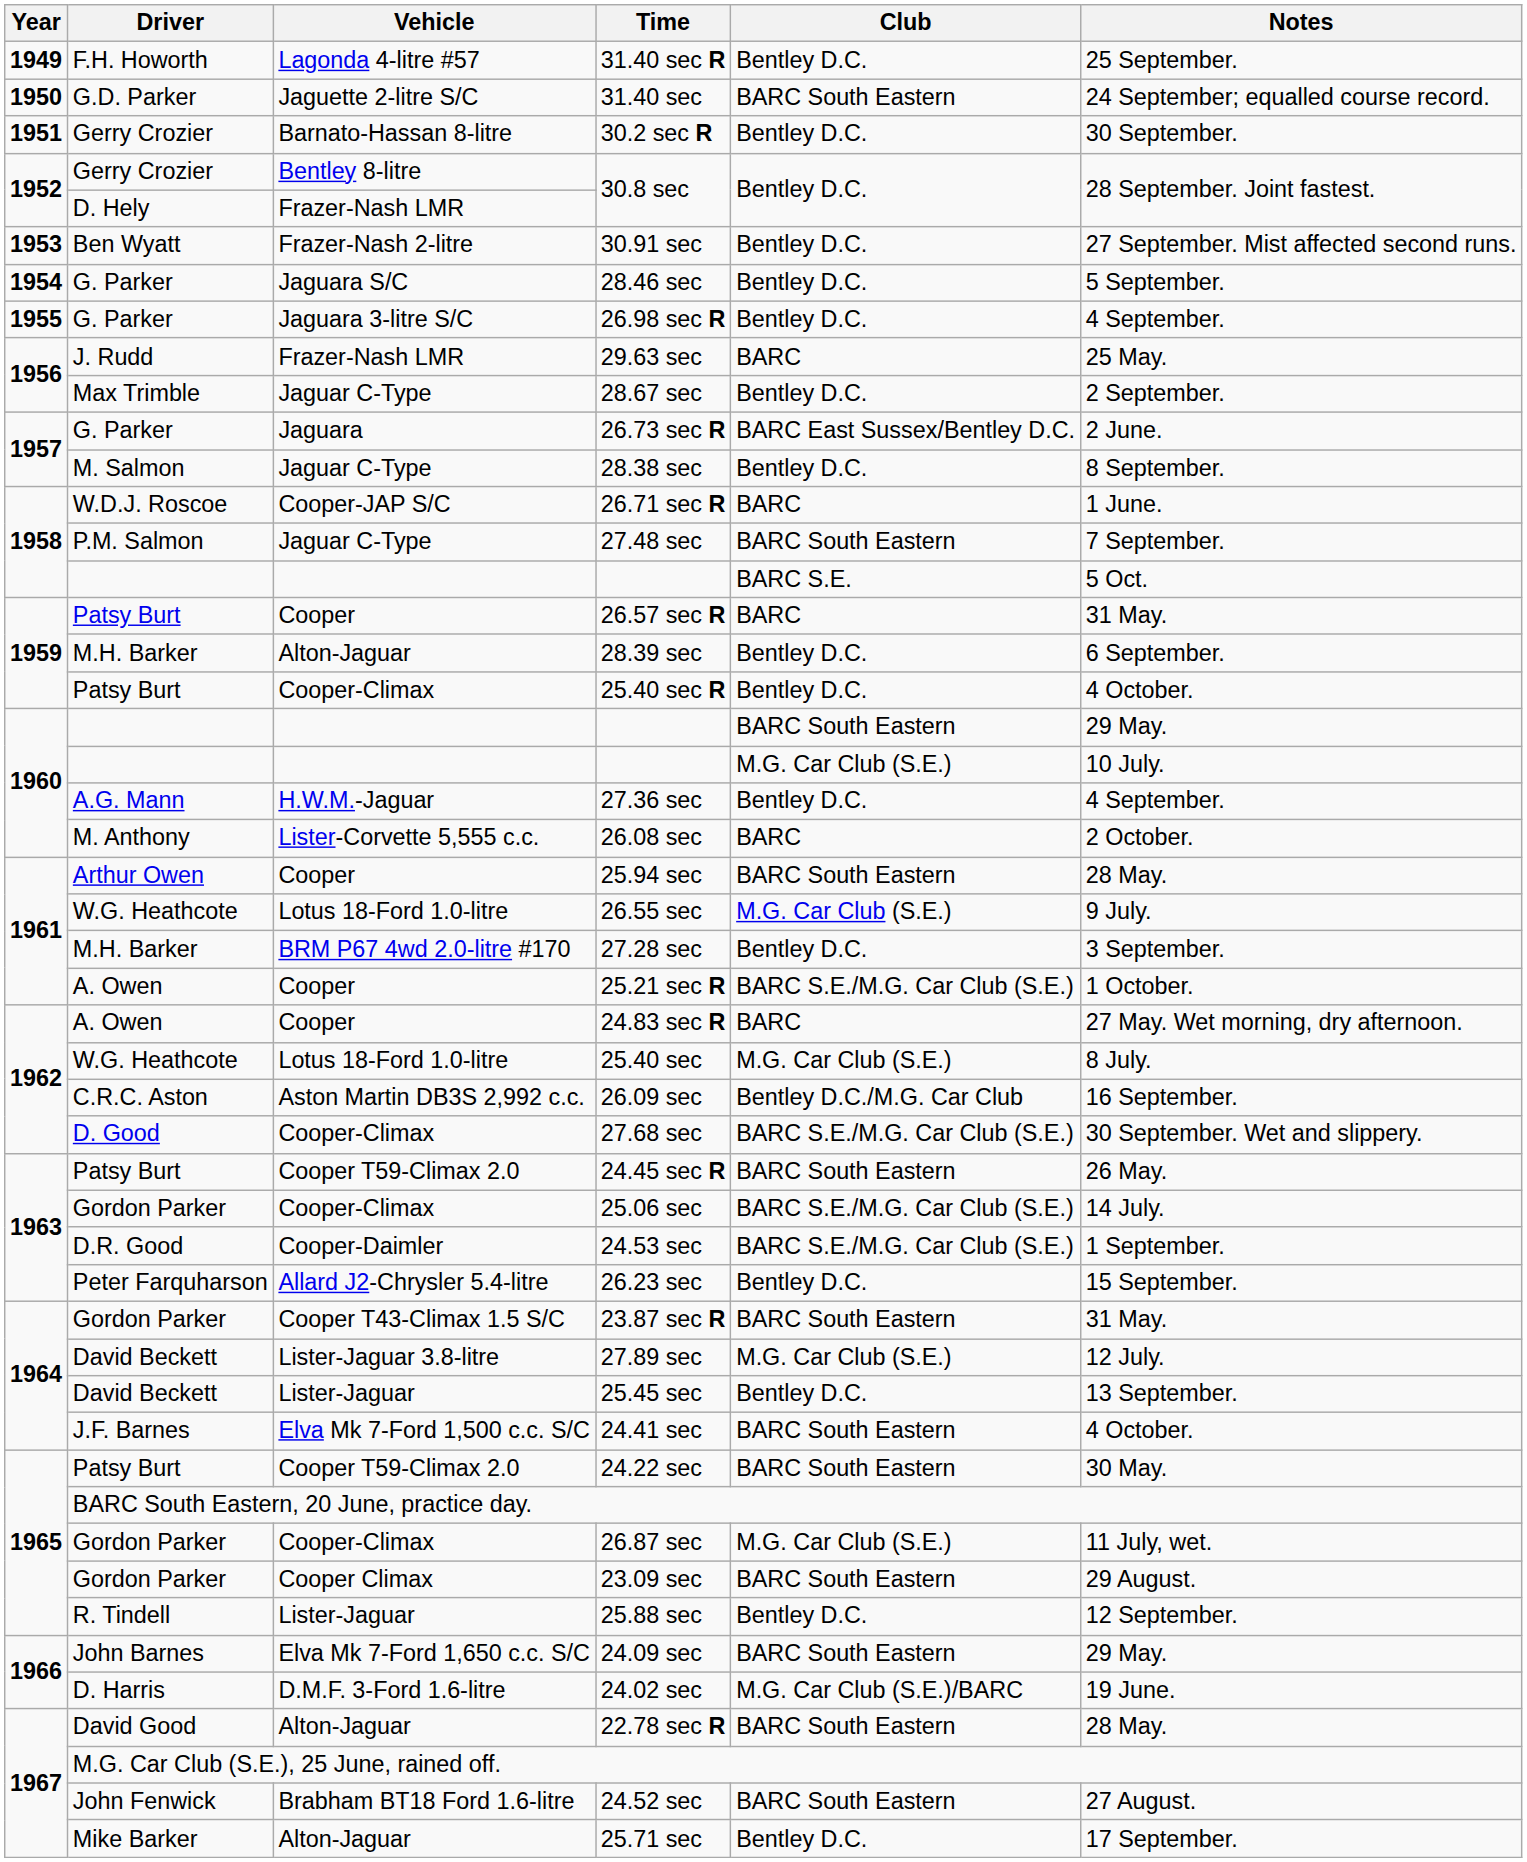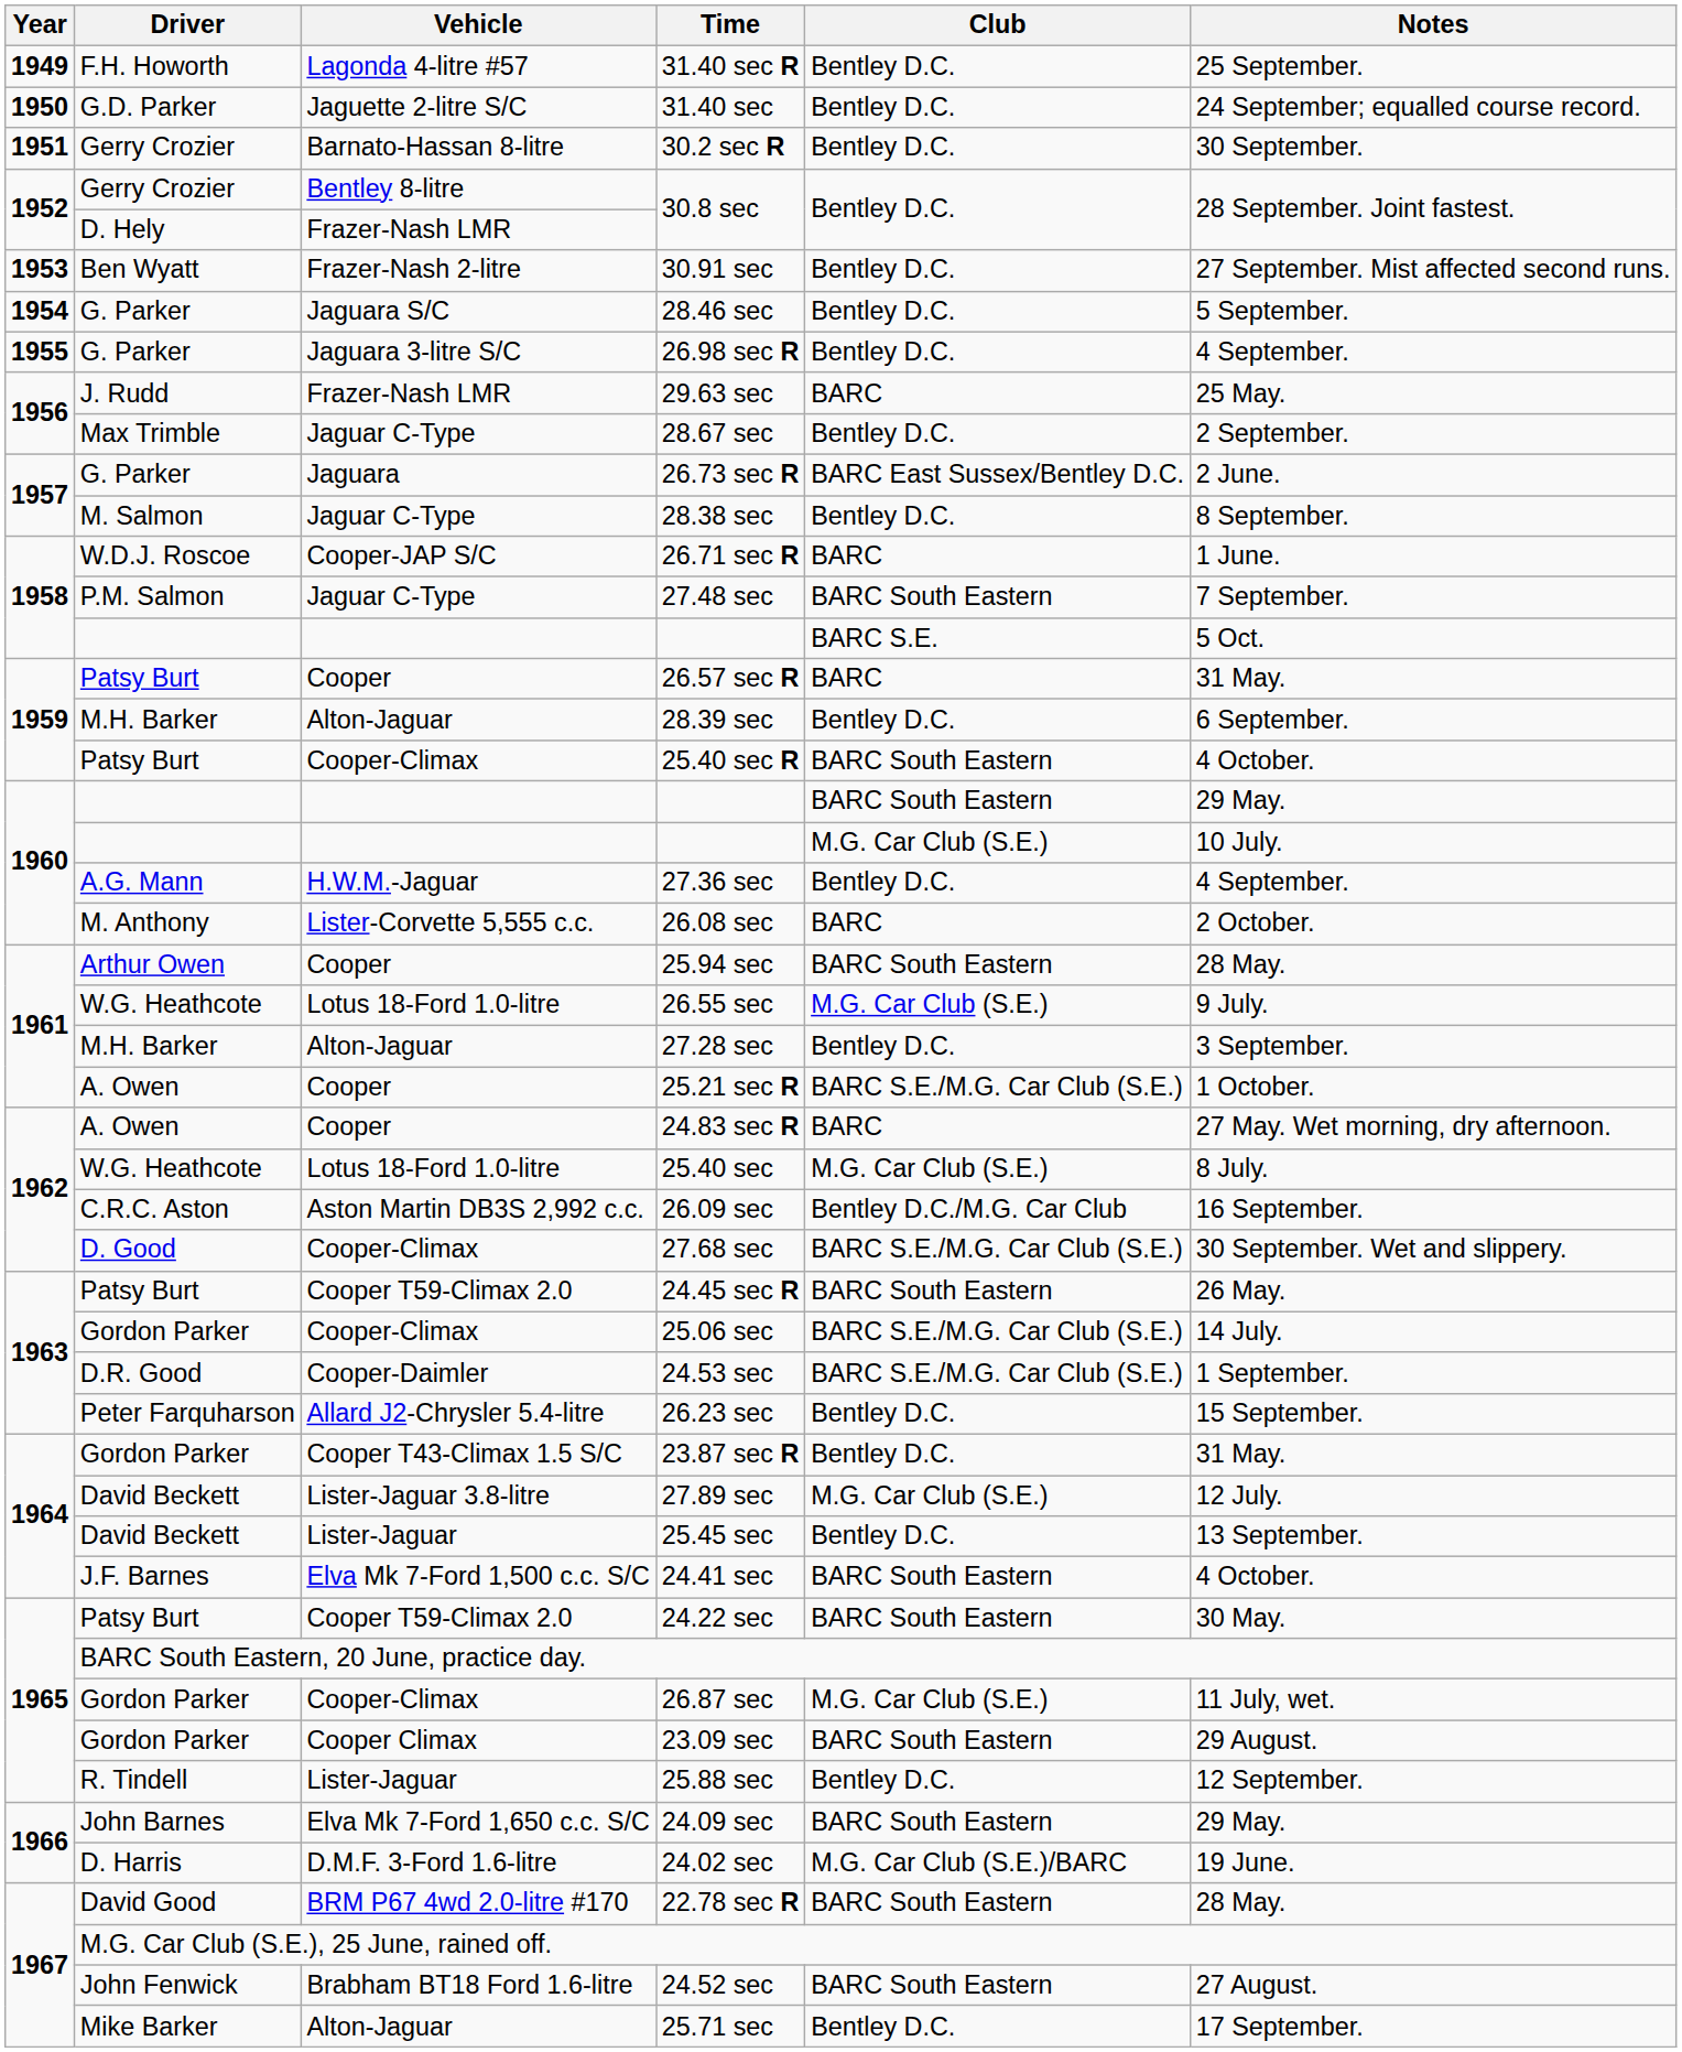 <table class="wikitable">
 <tr>
 <th width="*">Year</th>
 <th width="*">Driver</th>
 <th width="*">Vehicle</th>
 <th width="*">Time</th>
 <th width="*">Club</th>
 <th width="*">Notes</th>
 </tr>
 <tr>
 <td><strong>1949</strong></td>
 <td>F.H. Howorth</td>
 <td><a href='#'>Lagonda</a> 4-litre #57</td>
 <td>31.40 sec <strong>R</strong></td>
 <td>Bentley D.C.</td>
 <td> 25 September.</td>
 </tr>
 <tr>
 <td><strong>1950</strong></td>
 <td>G.D. Parker</td>
 <td>Jaguette 2-litre S/C</td>
 <td>31.40 sec</td>
-<td>BARC South Eastern</td>
+<td>Bentley D.C.</td>
 <td> 24 September; equalled course record.</td>
 </tr>
 <tr>
 <td><strong>1951</strong></td>
 <td>Gerry Crozier</td>
 <td>Barnato-Hassan 8-litre</td>
 <td>30.2 sec <strong>R</strong></td>
 <td>Bentley D.C.</td>
 <td> 30 September.</td>
 </tr>
 <tr>
 <td rowspan=2><strong>1952</strong></td>
 <td>Gerry Crozier</td>
 <td><a href='#'>Bentley</a> 8-litre</td>
 <td rowspan=2>30.8 sec</td>
 <td rowspan=2>Bentley D.C.</td>
 <td rowspan=2> 28 September. Joint fastest.</td>
 </tr>
 <tr>
 <td>D. Hely</td>
 <td>Frazer-Nash LMR</td>
 </tr>
 <tr>
 <td><strong>1953</strong></td>
 <td>Ben Wyatt</td>
 <td>Frazer-Nash 2-litre</td>
 <td>30.91 sec</td>
 <td>Bentley D.C.</td>
 <td> 27 September. Mist affected second runs.</td>
 </tr>
 <tr>
 <td><strong>1954</strong></td>
 <td>G. Parker</td>
 <td>Jaguara S/C</td>
 <td>28.46 sec</td>
 <td>Bentley D.C.</td>
 <td> 5 September.</td>
 </tr>
 <tr>
 <td><strong>1955</strong></td>
 <td>G. Parker</td>
 <td>Jaguara 3-litre S/C</td>
 <td>26.98 sec <strong>R</strong></td>
 <td>Bentley D.C.</td>
 <td> 4 September.</td>
 </tr>
 <tr>
 <td rowspan=2><strong>1956</strong></td>
 <td>J. Rudd</td>
 <td>Frazer-Nash LMR</td>
 <td>29.63 sec</td>
 <td>BARC</td>
 <td> 25 May.</td>
 </tr>
 <tr>
 <td>Max Trimble</td>
 <td>Jaguar C-Type</td>
 <td>28.67 sec</td>
 <td>Bentley D.C.</td>
 <td> 2 September.</td>
 </tr>
 <tr>
 <td rowspan=2><strong>1957</strong></td>
 <td>G. Parker</td>
 <td>Jaguara</td>
 <td>26.73 sec <strong>R</strong></td>
 <td>BARC East Sussex/Bentley D.C.</td>
 <td> 2 June.</td>
 </tr>
 <tr>
 <td>M. Salmon</td>
 <td>Jaguar C-Type</td>
 <td>28.38 sec</td>
 <td>Bentley D.C.</td>
 <td> 8 September.</td>
 </tr>
 <tr>
 <td rowspan=3><strong>1958</strong></td>
 <td>W.D.J. Roscoe</td>
 <td>Cooper-JAP S/C</td>
 <td>26.71 sec <strong>R</strong></td>
 <td>BARC</td>
 <td> 1 June.</td>
 </tr>
 <tr>
 <td>P.M. Salmon</td>
 <td>Jaguar C-Type</td>
 <td>27.48 sec</td>
 <td>BARC South Eastern</td>
 <td> 7 September.</td>
 </tr>
 <tr>
 <td></td>
 <td></td>
 <td></td>
 <td>BARC S.E.</td>
 <td>5 Oct.</td>
 </tr>
 <tr>
 <td rowspan=3><strong>1959</strong></td>
 <td><a href='#'>Patsy Burt</a></td>
 <td>Cooper</td>
 <td>26.57 sec <strong>R</strong></td>
 <td>BARC</td>
 <td> 31 May.</td>
 </tr>
 <tr>
 <td>M.H. Barker</td>
 <td>Alton-Jaguar</td>
 <td>28.39 sec</td>
 <td>Bentley D.C.</td>
 <td> 6 September.</td>
 </tr>
 <tr>
 <td>Patsy Burt</td>
 <td>Cooper-Climax</td>
 <td>25.40 sec <strong>R</strong></td>
-<td>Bentley D.C.</td>
+<td>BARC South Eastern</td>
 <td> 4 October.</td>
 </tr>
 <tr>
 <td rowspan=4><strong>1960</strong></td>
 <td></td>
 <td></td>
 <td></td>
 <td>BARC South Eastern</td>
 <td>29 May.</td>
 </tr>
 <tr>
 <td></td>
 <td></td>
 <td></td>
 <td>M.G. Car Club (S.E.)</td>
 <td> 10 July.</td>
 </tr>
 <tr>
 <td><a href='#'>A.G. Mann</a></td>
 <td><a href='#'>H.W.M.</a>-Jaguar</td>
 <td>27.36 sec</td>
 <td>Bentley D.C.</td>
 <td> 4 September.</td>
 </tr>
 <tr>
 <td>M. Anthony</td>
 <td><a href='#'>Lister</a>-Corvette 5,555 c.c.</td>
 <td>26.08 sec</td>
 <td>BARC</td>
 <td> 2 October.</td>
 </tr>
 <tr>
 <td rowspan=4><strong>1961</strong></td>
 <td><a href='#'>Arthur Owen</a></td>
 <td>Cooper</td>
 <td>25.94 sec</td>
 <td>BARC South Eastern</td>
 <td> 28 May.</td>
 </tr>
 <tr>
 <td>W.G. Heathcote</td>
 <td>Lotus 18-Ford 1.0-litre</td>
 <td>26.55 sec</td>
 <td><a href='#'>M.G. Car Club</a> (S.E.)</td>
 <td> 9 July.</td>
 </tr>
 <tr>
 <td>M.H. Barker</td>
-<td><a href='#'>BRM P67 4wd 2.0-litre</a> #170</td>
+<td>Alton-Jaguar</td>
 <td>27.28 sec</td>
 <td>Bentley D.C.</td>
 <td> 3 September.</td>
 </tr>
 <tr>
 <td>A. Owen</td>
 <td>Cooper</td>
 <td>25.21 sec <strong>R</strong></td>
 <td>BARC S.E./M.G. Car Club (S.E.)</td>
 <td> 1 October.</td>
 </tr>
 <tr>
 <td rowspan=4><strong>1962</strong></td>
 <td>A. Owen</td>
 <td>Cooper</td>
 <td>24.83 sec <strong>R</strong></td>
 <td>BARC</td>
 <td> 27 May. Wet morning, dry afternoon.</td>
 </tr>
 <tr>
 <td>W.G. Heathcote</td>
 <td>Lotus 18-Ford 1.0-litre</td>
 <td>25.40 sec</td>
 <td>M.G. Car Club (S.E.)</td>
 <td> 8 July.</td>
 </tr>
 <tr>
 <td>C.R.C. Aston</td>
 <td>Aston Martin DB3S 2,992 c.c.</td>
 <td>26.09 sec</td>
 <td>Bentley D.C./M.G. Car Club</td>
 <td> 16 September.</td>
 </tr>
 <tr>
 <td><a href='#'>D. Good</a></td>
 <td>Cooper-Climax</td>
 <td>27.68 sec</td>
 <td>BARC S.E./M.G. Car Club (S.E.)</td>
 <td> 30 September. Wet and slippery.</td>
 </tr>
 <tr>
 <td rowspan=4><strong>1963</strong></td>
 <td>Patsy Burt</td>
 <td>Cooper T59-Climax 2.0</td>
 <td>24.45 sec <strong>R</strong></td>
 <td>BARC South Eastern</td>
 <td> 26 May.</td>
 </tr>
 <tr>
 <td>Gordon Parker</td>
 <td>Cooper-Climax</td>
 <td>25.06 sec</td>
 <td>BARC S.E./M.G. Car Club (S.E.)</td>
 <td> 14 July.</td>
 </tr>
 <tr>
 <td>D.R. Good</td>
 <td>Cooper-Daimler</td>
 <td>24.53 sec</td>
 <td>BARC S.E./M.G. Car Club (S.E.)</td>
 <td> 1 September.</td>
 </tr>
 <tr>
 <td>Peter Farquharson</td>
 <td><a href='#'>Allard J2</a>-Chrysler 5.4-litre</td>
 <td>26.23 sec</td>
 <td>Bentley D.C.</td>
 <td> 15 September.</td>
 </tr>
 <tr>
 <td rowspan=4><strong>1964</strong></td>
 <td>Gordon Parker</td>
 <td>Cooper T43-Climax 1.5 S/C</td>
 <td>23.87 sec <strong>R</strong></td>
-<td>BARC South Eastern</td>
+<td>Bentley D.C.</td>
 <td>31 May.</td>
 </tr>
 <tr>
 <td>David Beckett</td>
 <td>Lister-Jaguar 3.8-litre</td>
 <td>27.89 sec</td>
 <td>M.G. Car Club (S.E.)</td>
 <td> 12 July.</td>
 </tr>
 <tr>
 <td>David Beckett</td>
 <td>Lister-Jaguar</td>
 <td>25.45 sec</td>
 <td>Bentley D.C.</td>
 <td> 13 September.</td>
 </tr>
 <tr>
 <td>J.F. Barnes</td>
 <td><a href='#'>Elva</a> Mk 7-Ford 1,500 c.c. S/C</td>
 <td>24.41 sec</td>
 <td>BARC South Eastern</td>
 <td> 4 October.</td>
 </tr>
 <tr>
 <td rowspan=5><strong>1965</strong></td>
 <td>Patsy Burt</td>
 <td>Cooper T59-Climax 2.0</td>
 <td>24.22 sec</td>
 <td>BARC South Eastern</td>
 <td> 30 May.</td>
 </tr>
 <tr>
 <td colspan=5>BARC South Eastern, 20 June, practice day.</td>
 </tr>
 <tr>
 <td>Gordon Parker</td>
 <td>Cooper-Climax</td>
 <td>26.87 sec</td>
 <td>M.G. Car Club (S.E.)</td>
 <td> 11 July, wet.</td>
 </tr>
 <tr>
 <td>Gordon Parker</td>
 <td>Cooper Climax</td>
 <td>23.09 sec</td>
 <td>BARC South Eastern</td>
 <td> 29 August.</td>
 </tr>
 <tr>
 <td>R. Tindell</td>
 <td>Lister-Jaguar</td>
 <td>25.88 sec</td>
 <td>Bentley D.C.</td>
 <td> 12 September.</td>
 </tr>
 <tr>
 <td rowspan=2><strong>1966</strong></td>
 <td>John Barnes</td>
 <td>Elva Mk 7-Ford 1,650 c.c. S/C</td>
 <td>24.09 sec</td>
 <td>BARC South Eastern</td>
 <td> 29 May.</td>
 </tr>
 <tr>
 <td>D. Harris</td>
 <td>D.M.F. 3-Ford 1.6-litre</td>
 <td>24.02 sec</td>
 <td>M.G. Car Club (S.E.)/BARC</td>
 <td> 19 June.</td>
 </tr>
 <tr>
 <td rowspan=4><strong>1967</strong></td>
 <td>David Good</td>
-<td>Alton-Jaguar</td>
+<td><a href='#'>BRM P67 4wd 2.0-litre</a> #170</td>
 <td>22.78 sec <strong>R</strong></td>
 <td>BARC South Eastern</td>
 <td> 28 May.</td>
 </tr>
 <tr>
 <td colspan=5>M.G. Car Club (S.E.), 25 June, rained off.</td>
 </tr>
 <tr>
 <td>John Fenwick</td>
 <td>Brabham BT18 Ford 1.6-litre</td>
 <td>24.52 sec</td>
 <td>BARC South Eastern</td>
 <td> 27 August.</td>
 </tr>
 <tr>
 <td>Mike Barker</td>
 <td>Alton-Jaguar</td>
 <td>25.71 sec</td>
 <td>Bentley D.C.</td>
 <td>17 September.</td>
 </tr>
 </table>
